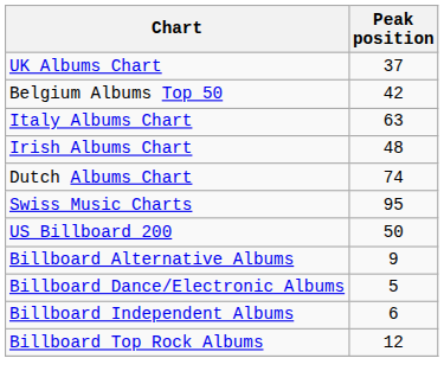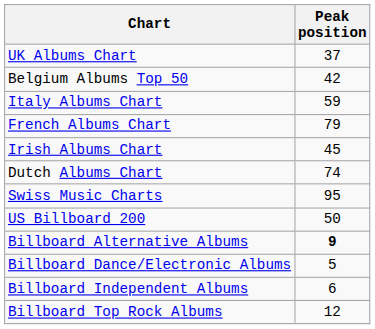 <table class="wikitable sortable">
 <tr>
 <th>Chart</th>
 <th>Peak<br>position</th>
 </tr>
 <tr>
 <td><a href='#'>UK Albums Chart</a></td>
 <td style="text-align:center;">37</td>
 </tr>
 <tr>
 <td>Belgium Albums <a href='#'>Top 50</a></td>
 <td style="text-align:center;">42</td>
 </tr>
 <tr>
 <td><a href='#'>Italy Albums Chart</a></td>
-<td style="text-align:center;">63</td>
+<td style="text-align:center;">59</td>
+</tr>
+<tr>
+<td><a href='#'>French Albums Chart</a></td>
+<td style="text-align:center;">79</td>
 </tr>
 <tr>
 <td><a href='#'>Irish Albums Chart</a></td>
-<td style="text-align:center;">48</td>
+<td style="text-align:center;">45</td>
 </tr>
 <tr>
 <td>Dutch <a href='#'>Albums Chart</a></td>
 <td style="text-align:center;">74</td>
 </tr>
 <tr>
 <td><a href='#'>Swiss Music Charts</a></td>
 <td style="text-align:center;">95</td>
 </tr>
 <tr>
 <td><a href='#'>US Billboard 200</a></td>
 <td style="text-align:center;">50</td>
 </tr>
 <tr>
 <td><a href='#'>Billboard Alternative Albums</a></td>
-<td style="text-align:center;">9</td>
+<td style="text-align:center;"><strong>9</strong></td>
 </tr>
 <tr>
 <td><a href='#'>Billboard Dance/Electronic Albums</a></td>
 <td style="text-align:center;">5</td>
 </tr>
 <tr>
 <td><a href='#'>Billboard Independent Albums</a></td>
 <td style="text-align:center;">6</td>
 </tr>
 <tr>
 <td><a href='#'>Billboard Top Rock Albums</a></td>
 <td style="text-align:center;">12</td>
 </tr>
 <tr>
 </tr>
 </table>
